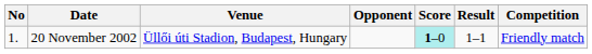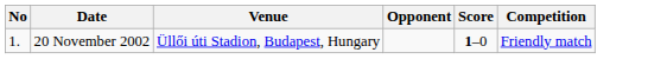 <table class="wikitable" style="font-size:100%;">
 <tr>
 <th>No</th>
 <th>Date</th>
 <th>Venue</th>
 <th>Opponent</th>
 <th>Score</th>
-<th>Result</th>
 <th>Competition</th>
 </tr>
 <tr>
 <td>1.</td>
 <td>20 November 2002</td>
 <td><a href='#'> Üllői úti Stadion</a>,  <a href='#'>Budapest</a>, Hungary</td>
 <td></td>
-<td align=center style="background: paleturquoise;"><strong>1</strong>–0</td>
-<td align=center>1–1</td>
+<td align=center><strong>1</strong>–0</td>
 <td><a href='#'> Friendly match</a></td>
 </tr>
 </table>
